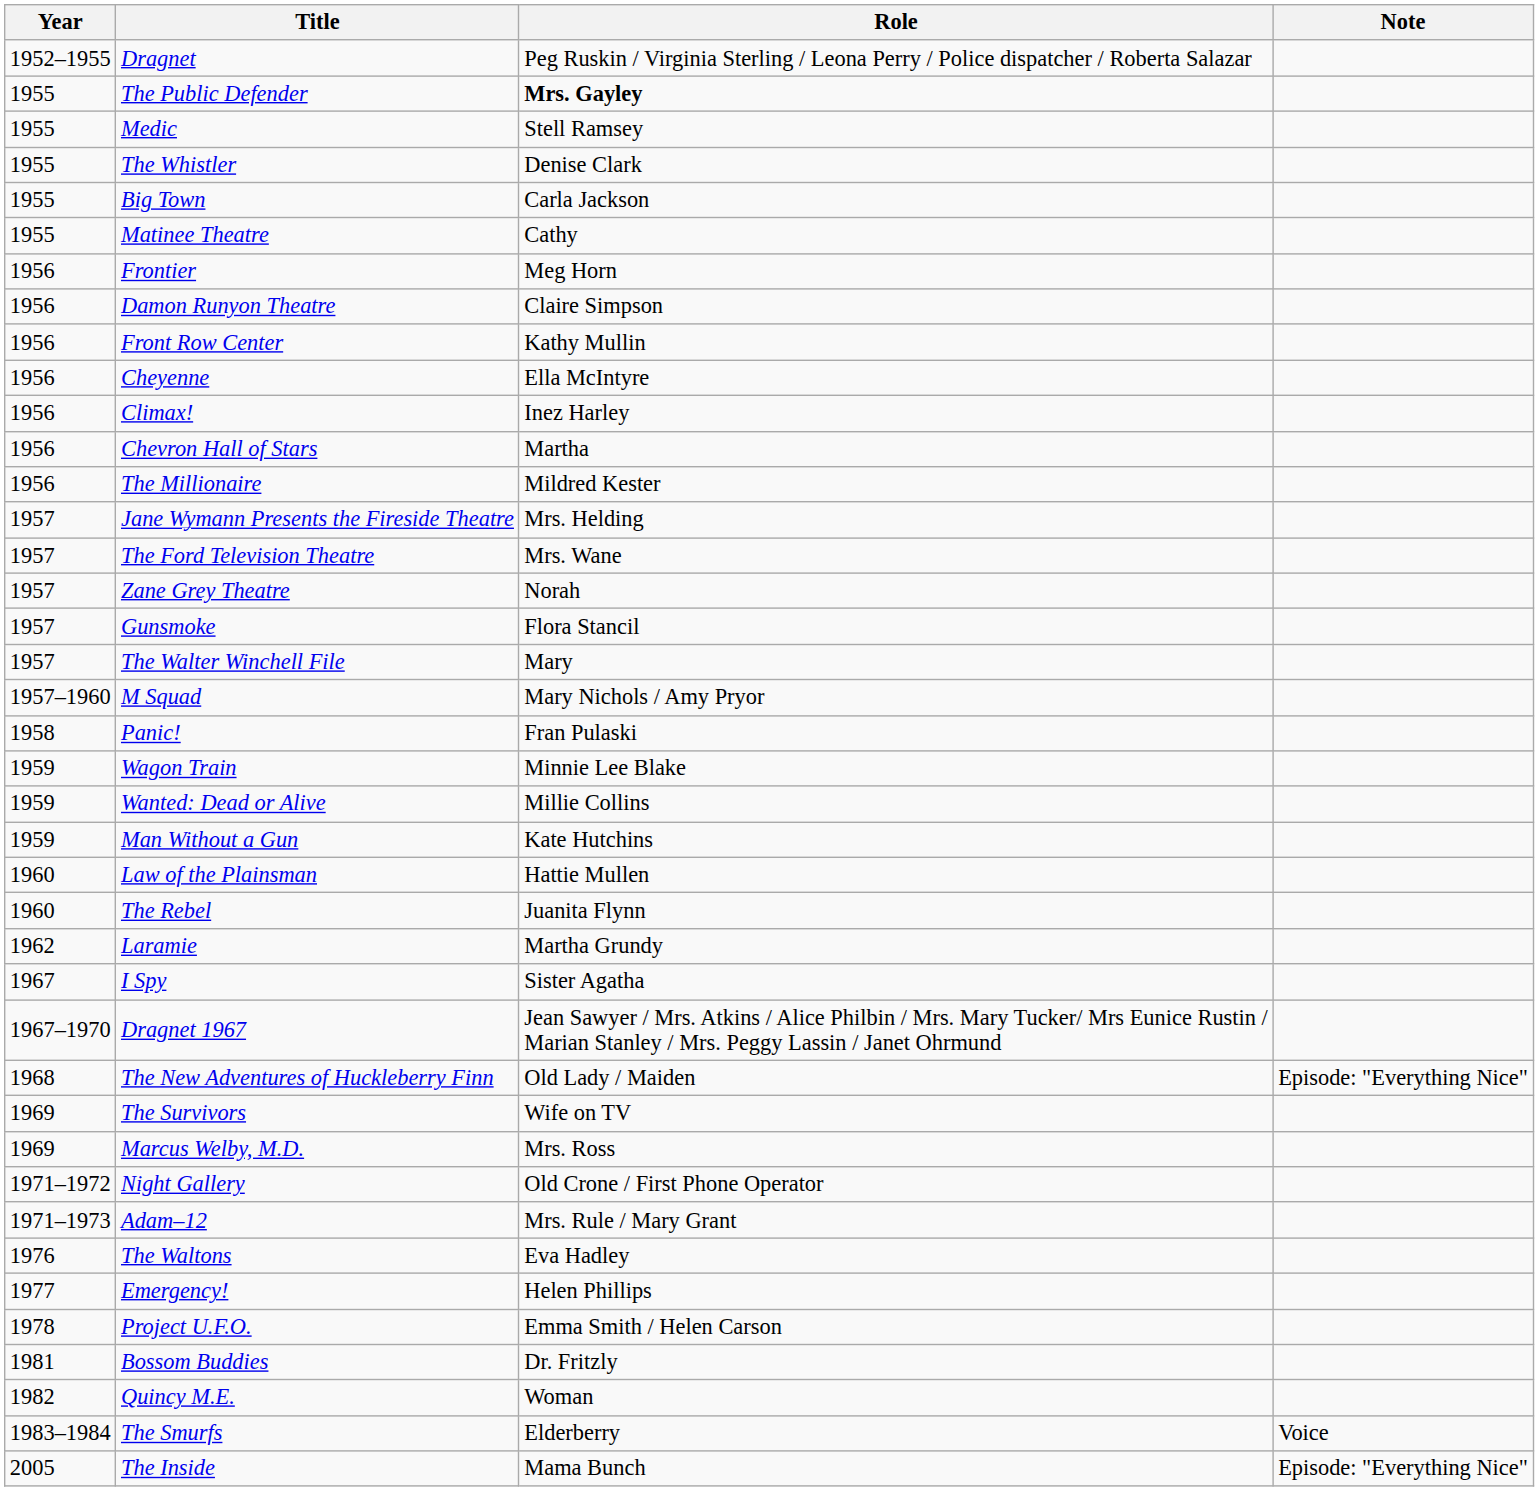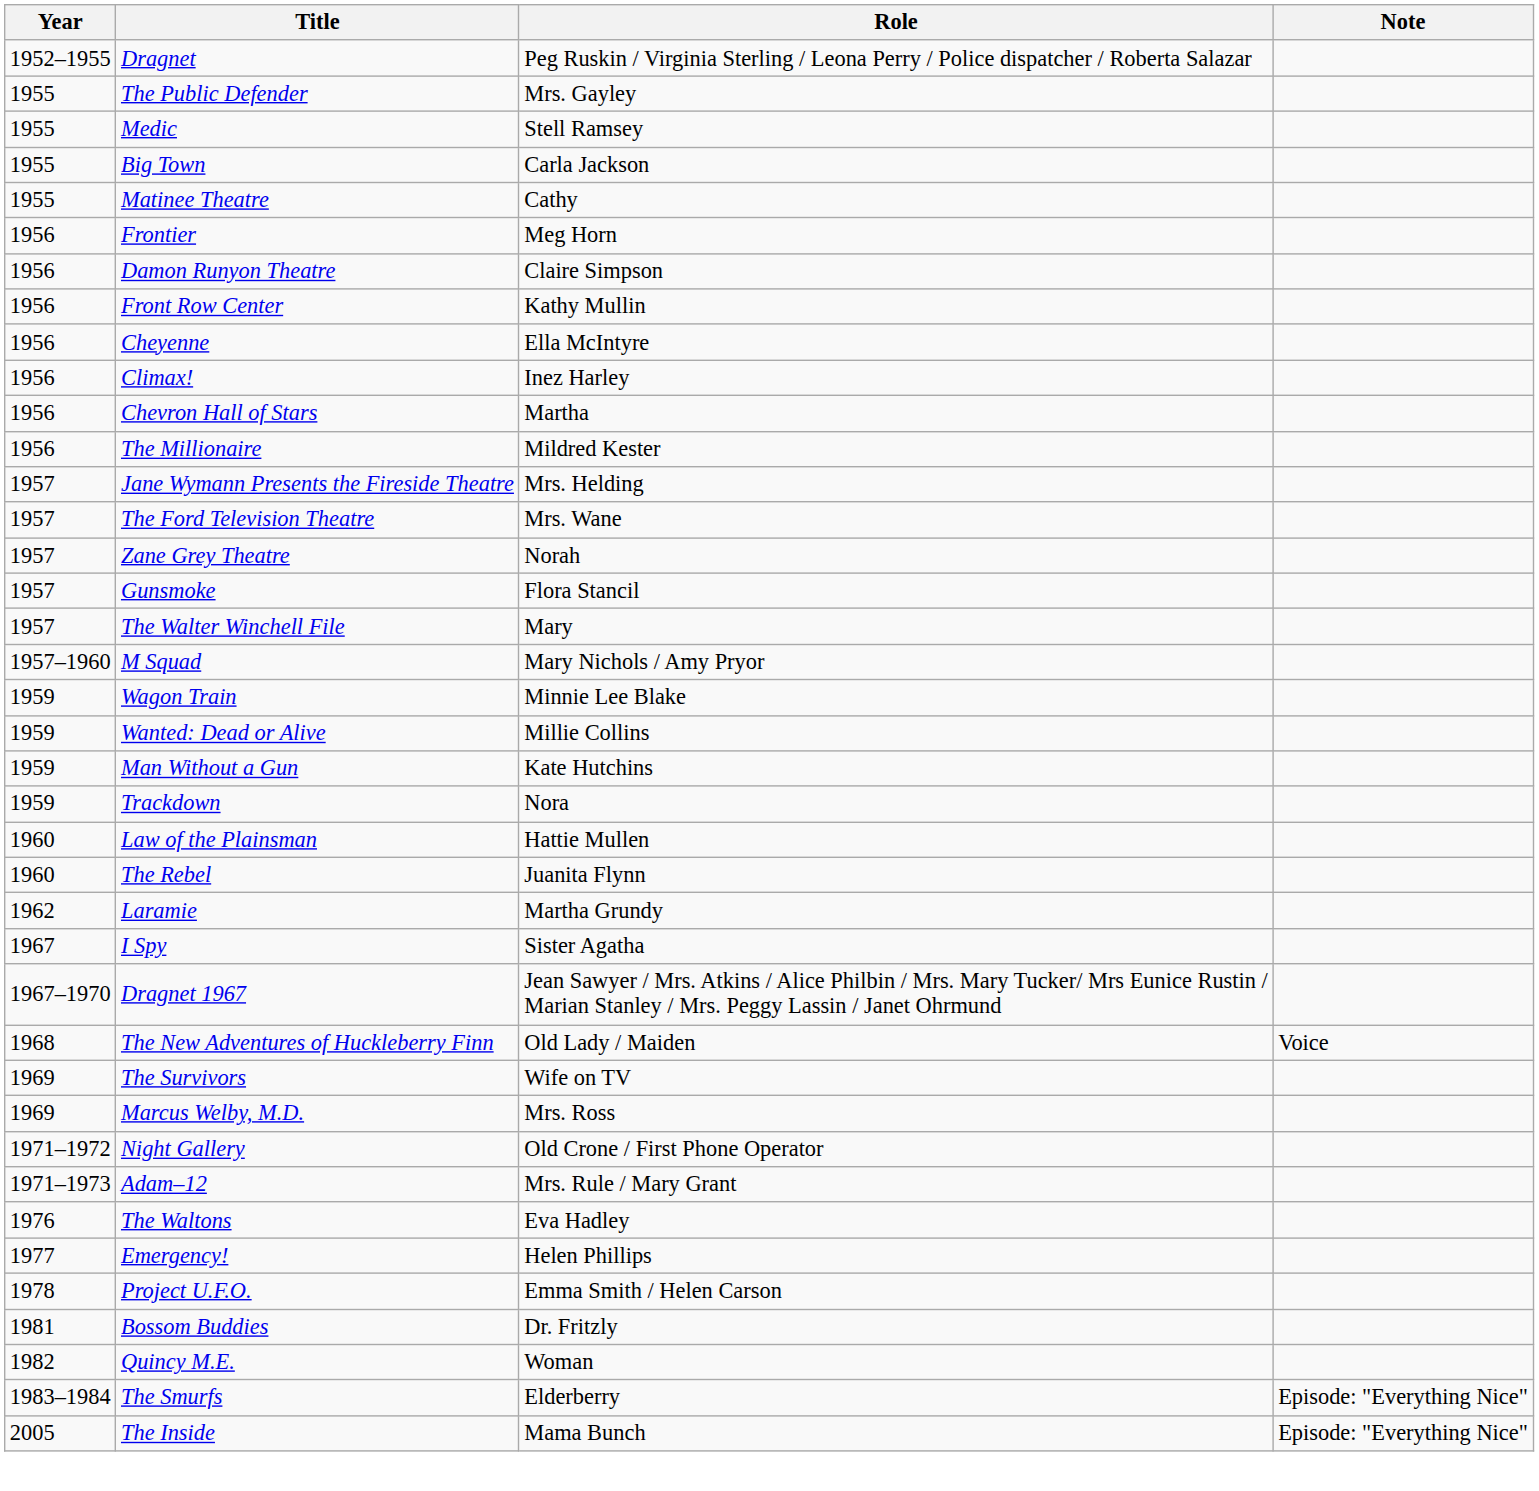 <table class="wikitable">
 <tr>
 <th>Year</th>
 <th>Title</th>
 <th>Role</th>
 <th>Note</th>
 </tr>
 <tr>
 <td>1952–1955</td>
 <td><a href='#'><em>Dragnet</em></a></td>
 <td>Peg Ruskin / Virginia Sterling / Leona Perry / Police dispatcher / Roberta Salazar</td>
 <td></td>
 </tr>
 <tr>
 <td>1955</td>
 <td><em><a href='#'>The Public Defender</a></em></td>
-<td><strong>Mrs. Gayley</strong></td>
+<td>Mrs. Gayley</td>
 <td></td>
 </tr>
 <tr>
 <td>1955</td>
 <td><a href='#'><em>Medic</em></a></td>
 <td>Stell Ramsey</td>
-<td></td>
-</tr>
-<tr>
-<td>1955</td>
-<td><em><a href='#'>The Whistler</a></em></td>
-<td>Denise Clark</td>
 <td></td>
 </tr>
 <tr>
 <td>1955</td>
 <td><em><a href='#'>Big Town</a></em></td>
 <td>Carla Jackson</td>
 <td></td>
 </tr>
 <tr>
 <td>1955</td>
 <td><a href='#'><em>Matinee Theatre</em></a></td>
 <td>Cathy</td>
 <td></td>
 </tr>
 <tr>
 <td>1956</td>
 <td><a href='#'><em>Frontier</em></a></td>
 <td>Meg Horn</td>
 <td></td>
 </tr>
 <tr>
 <td>1956</td>
 <td><a href='#'><em>Damon Runyon Theatre</em></a></td>
 <td>Claire Simpson</td>
 <td></td>
 </tr>
 <tr>
 <td>1956</td>
 <td><em><a href='#'>Front Row Center</a></em></td>
 <td>Kathy Mullin</td>
 <td></td>
 </tr>
 <tr>
 <td>1956</td>
 <td><a href='#'><em>Cheyenne</em></a></td>
 <td>Ella McIntyre</td>
 <td></td>
 </tr>
 <tr>
 <td>1956</td>
 <td><em><a href='#'>Climax!</a></em></td>
 <td>Inez Harley</td>
 <td></td>
 </tr>
 <tr>
 <td>1956</td>
 <td><em><a href='#'>Chevron Hall of Stars</a></em></td>
 <td>Martha</td>
 <td></td>
 </tr>
 <tr>
 <td>1956</td>
 <td><a href='#'><em>The Millionaire</em></a></td>
 <td>Mildred Kester</td>
 <td></td>
 </tr>
 <tr>
 <td>1957</td>
 <td><a href='#'><em>Jane Wymann Presents the Fireside Theatre</em></a></td>
 <td>Mrs. Helding</td>
 <td></td>
 </tr>
 <tr>
 <td>1957</td>
 <td><a href='#'><em>The Ford Television Theatre</em></a></td>
 <td>Mrs. Wane</td>
 <td></td>
 </tr>
 <tr>
 <td>1957</td>
 <td><a href='#'><em>Zane Grey Theatre</em></a></td>
 <td>Norah</td>
 <td></td>
 </tr>
 <tr>
 <td>1957</td>
 <td><em><a href='#'>Gunsmoke</a></em></td>
 <td>Flora Stancil</td>
 <td></td>
 </tr>
 <tr>
 <td>1957</td>
 <td><em><a href='#'>The Walter Winchell File</a></em></td>
 <td>Mary</td>
 <td></td>
 </tr>
 <tr>
 <td>1957–1960</td>
 <td><em><a href='#'>M Squad</a></em></td>
 <td>Mary Nichols / Amy Pryor</td>
 <td></td>
 </tr>
 <tr>
-<td>1958</td>
-<td><a href='#'><em>Panic!</em></a></td>
-<td>Fran Pulaski</td>
-<td></td>
-</tr>
-<tr>
 <td>1959</td>
 <td><em><a href='#'>Wagon Train</a></em></td>
 <td>Minnie Lee Blake</td>
 <td></td>
 </tr>
 <tr>
 <td>1959</td>
 <td><a href='#'><em>Wanted: Dead or Alive</em></a></td>
 <td>Millie Collins</td>
 <td></td>
 </tr>
 <tr>
 <td>1959</td>
 <td><em><a href='#'>Man Without a Gun</a></em></td>
 <td>Kate Hutchins</td>
+<td></td>
+</tr>
+<tr>
+<td>1959</td>
+<td><em><a href='#'>Trackdown</a></em></td>
+<td>Nora</td>
 <td></td>
 </tr>
 <tr>
 <td>1960</td>
 <td><em><a href='#'>Law of the Plainsman</a></em></td>
 <td>Hattie Mullen</td>
 <td></td>
 </tr>
 <tr>
 <td>1960</td>
 <td><a href='#'><em>The Rebel</em></a></td>
 <td>Juanita Flynn</td>
 <td></td>
 </tr>
 <tr>
 <td>1962</td>
 <td><a href='#'><em>Laramie</em></a></td>
 <td>Martha Grundy</td>
 <td></td>
 </tr>
 <tr>
 <td>1967</td>
 <td><a href='#'><em>I Spy</em></a></td>
 <td>Sister Agatha</td>
 <td></td>
 </tr>
 <tr>
 <td>1967–1970</td>
 <td><a href='#'><em>Dragnet 1967</em></a></td>
 <td>Jean Sawyer / Mrs. Atkins / Alice Philbin / Mrs. Mary Tucker/  Mrs Eunice Rustin /<br>Marian Stanley / Mrs. Peggy Lassin / Janet Ohrmund</td>
 <td></td>
 </tr>
 <tr>
 <td>1968</td>
 <td><em><a href='#'>The New Adventures of Huckleberry Finn</a></em></td>
 <td>Old Lady / Maiden</td>
-<td>Episode: "Everything Nice"</td>
+<td>Voice</td>
 </tr>
 <tr>
 <td>1969</td>
 <td><em><a href='#'>The Survivors</a></em></td>
 <td>Wife on TV</td>
 <td></td>
 </tr>
 <tr>
 <td>1969</td>
 <td><em><a href='#'>Marcus Welby, M.D.</a></em></td>
 <td>Mrs. Ross</td>
 <td></td>
 </tr>
 <tr>
 <td>1971–1972</td>
 <td><em><a href='#'>Night Gallery</a></em></td>
 <td>Old Crone /  First Phone Operator</td>
 <td></td>
 </tr>
 <tr>
 <td>1971–1973</td>
 <td><a href='#'><em>Adam–12</em></a></td>
 <td>Mrs. Rule / Mary Grant</td>
 <td></td>
 </tr>
 <tr>
 <td>1976</td>
 <td><em><a href='#'>The Waltons</a></em></td>
 <td>Eva Hadley</td>
 <td></td>
 </tr>
 <tr>
 <td>1977</td>
 <td><em><a href='#'>Emergency!</a></em></td>
 <td>Helen Phillips</td>
 <td></td>
 </tr>
 <tr>
 <td>1978</td>
 <td><em><a href='#'>Project U.F.O.</a></em></td>
 <td>Emma Smith / Helen Carson</td>
 <td></td>
 </tr>
 <tr>
 <td>1981</td>
 <td><a href='#'><em>Bossom Buddies</em></a></td>
 <td>Dr. Fritzly</td>
 <td></td>
 </tr>
 <tr>
 <td>1982</td>
 <td><a href='#'><em>Quincy M.E.</em></a></td>
 <td>Woman</td>
 <td></td>
 </tr>
 <tr>
 <td>1983–1984</td>
 <td><a href='#'><em>The Smurfs</em></a></td>
 <td>Elderberry</td>
-<td>Voice</td>
+<td>Episode: "Everything Nice"</td>
 </tr>
 <tr>
 <td>2005</td>
 <td><a href='#'><em>The Inside</em></a></td>
 <td>Mama Bunch</td>
 <td>Episode: "Everything Nice"</td>
 </tr>
 </table>
